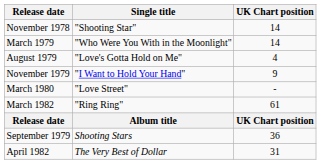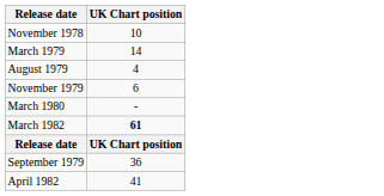 <table class="wikitable">
 <tr>
 <th>Release date</th>
-<th>Single title</th>
 <th>UK Chart position<br></th>
 </tr>
 <tr>
 <td>November 1978</td>
-<td>"Shooting Star"</td>
-<td align="center">14</td>
+<td align="center">10</td>
 </tr>
 <tr>
 <td>March 1979</td>
-<td>"Who Were You With in the Moonlight"</td>
 <td align="center">14</td>
 </tr>
 <tr>
 <td>August 1979</td>
-<td>"Love's Gotta Hold on Me"</td>
 <td align="center">4</td>
 </tr>
 <tr>
 <td>November 1979</td>
-<td>"<a href='#'>I Want to Hold Your Hand</a>"</td>
-<td align="center">9</td>
+<td align="center">6</td>
 </tr>
 <tr>
 <td>March 1980</td>
-<td>"Love Street"</td>
 <td align="center">-</td>
 </tr>
 <tr>
 <td>March 1982</td>
-<td>"Ring Ring"</td>
-<td align="center">61</td>
+<td align="center"><strong>61</strong></td>
 </tr>
 <tr>
 <th>Release date</th>
-<th>Album title</th>
 <th>UK Chart position<br></th>
 </tr>
 <tr>
 <td>September 1979</td>
-<td><em>Shooting Stars</em></td>
 <td align="center">36</td>
 </tr>
 <tr>
 <td>April 1982</td>
-<td><em>The Very Best of Dollar</em></td>
-<td align="center">31</td>
+<td align="center">41</td>
 </tr>
 </table>
